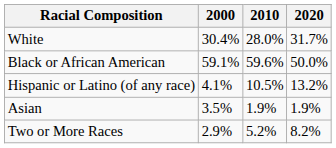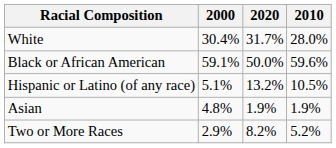 <table class="wikitable">
 <tr>
 <th>Racial Composition</th>
 <th>2000</th>
+<th>2020</th>
 <th>2010</th>
-<th>2020</th>
 </tr>
 <tr>
 <td>White</td>
 <td>30.4%</td>
+<td>31.7%</td>
 <td>28.0%</td>
-<td>31.7%</td>
 </tr>
 <tr>
 <td>Black or African American</td>
 <td>59.1%</td>
+<td>50.0%</td>
 <td>59.6%</td>
-<td>50.0%</td>
 </tr>
 <tr>
 <td>Hispanic or Latino (of any race)</td>
-<td>4.1%</td>
+<td>5.1%</td>
+<td>13.2%</td>
 <td>10.5%</td>
-<td>13.2%</td>
 </tr>
 <tr>
 <td>Asian</td>
-<td>3.5%</td>
+<td>4.8%</td>
 <td>1.9%</td>
 <td>1.9%</td>
 </tr>
 <tr>
 <td>Two or More Races</td>
 <td>2.9%</td>
+<td>8.2%</td>
 <td>5.2%</td>
-<td>8.2%</td>
 </tr>
 </table>
